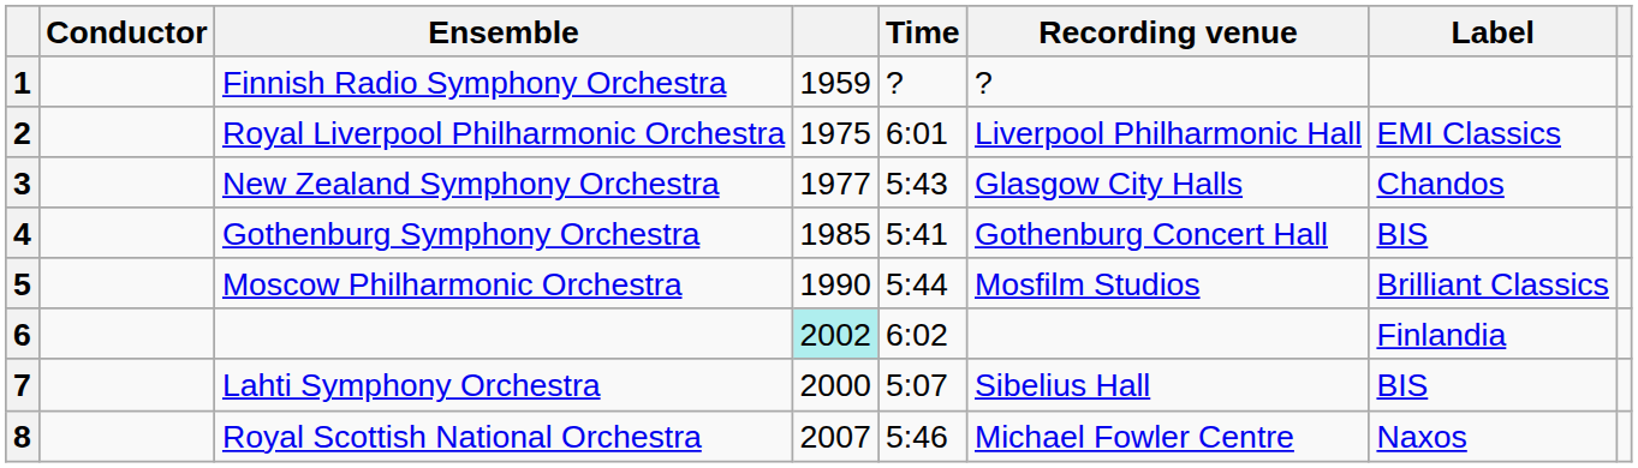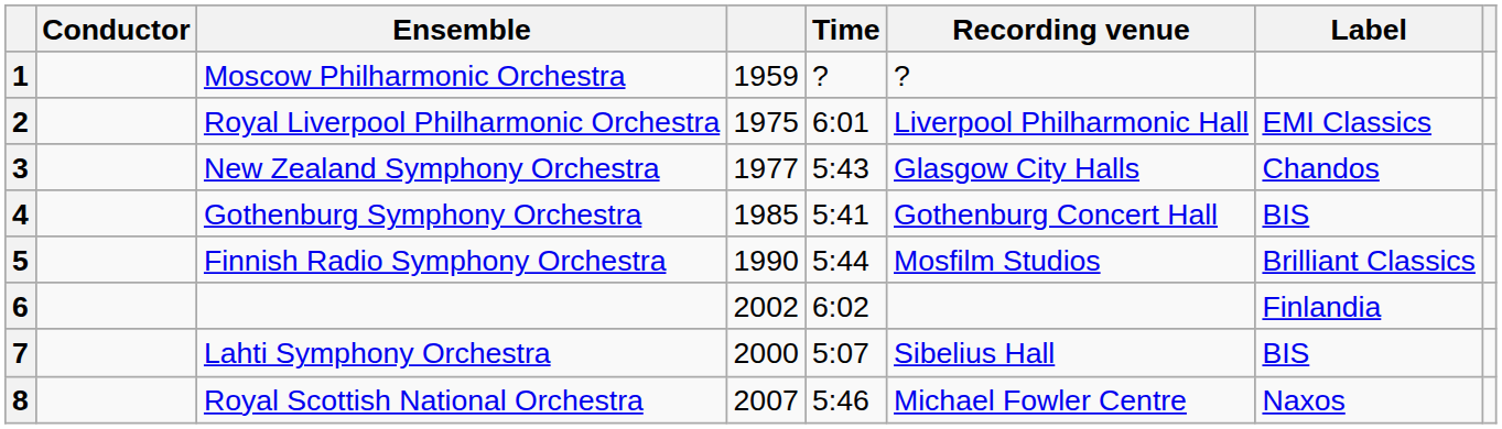 <table class="wikitable sortable" style="margin-right:0; font-size:95%">
 <tr>
 <th scope="col"></th>
 <th scope="col">Conductor</th>
 <th scope="col">Ensemble</th>
 <th scope="col"></th>
 <th scope="col">Time</th>
 <th scope="col">Recording venue</th>
 <th scope="col">Label</th>
 <th scope="col"class="unsortable"></th>
 </tr>
 <tr>
 <th scope="row">1</th>
 <td></td>
-<td><a href='#'>Finnish Radio Symphony Orchestra</a></td>
+<td><a href='#'>Moscow Philharmonic Orchestra</a></td>
 <td>1959</td>
 <td>?</td>
 <td>?</td>
 <td></td>
 <td></td>
 </tr>
 <tr>
 <th scope="row">2</th>
 <td></td>
 <td><a href='#'>Royal Liverpool Philharmonic Orchestra</a></td>
 <td>1975</td>
 <td>6:01</td>
 <td><a href='#'>Liverpool Philharmonic Hall</a></td>
 <td><a href='#'>EMI Classics</a></td>
 <td></td>
 </tr>
 <tr>
 <th scope="row">3</th>
 <td></td>
 <td><a href='#'>New Zealand Symphony Orchestra</a></td>
 <td>1977</td>
 <td>5:43</td>
 <td><a href='#'>Glasgow City Halls</a></td>
 <td><a href='#'>Chandos</a></td>
 <td></td>
 </tr>
 <tr>
 <th scope="row">4</th>
 <td></td>
 <td><a href='#'>Gothenburg Symphony Orchestra</a></td>
 <td>1985</td>
 <td>5:41</td>
 <td><a href='#'>Gothenburg Concert Hall</a></td>
 <td><a href='#'>BIS</a></td>
 <td></td>
 </tr>
 <tr>
 <th scope="row">5</th>
 <td></td>
-<td><a href='#'>Moscow Philharmonic Orchestra</a></td>
+<td><a href='#'>Finnish Radio Symphony Orchestra</a></td>
 <td>1990</td>
 <td>5:44</td>
 <td><a href='#'>Mosfilm Studios</a></td>
 <td><a href='#'>Brilliant Classics</a></td>
 <td></td>
 </tr>
 <tr>
 <th scope="row">6</th>
 <td></td>
 <td></td>
-<td style="background: paleturquoise;">2002</td>
+<td>2002</td>
 <td>6:02</td>
 <td></td>
 <td><a href='#'>Finlandia</a></td>
 <td></td>
 </tr>
 <tr>
 <th scope="row">7</th>
 <td></td>
 <td><a href='#'>Lahti Symphony Orchestra</a></td>
 <td>2000</td>
 <td>5:07</td>
 <td><a href='#'>Sibelius Hall</a></td>
 <td><a href='#'>BIS</a></td>
 <td></td>
 </tr>
 <tr>
 <th scope="row">8</th>
 <td></td>
 <td><a href='#'>Royal Scottish National Orchestra</a></td>
 <td>2007</td>
 <td>5:46</td>
 <td><a href='#'>Michael Fowler Centre</a></td>
 <td><a href='#'>Naxos</a></td>
 <td></td>
 </tr>
 </table>
